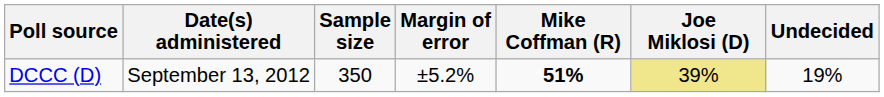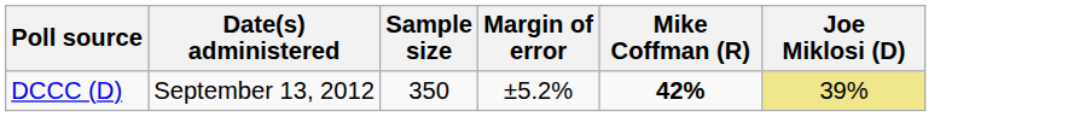 <table class="wikitable">
 <tr>
 <th>Poll source</th>
 <th>Date(s)<br>administered</th>
 <th>Sample<br>size</th>
 <th>Margin of<br>error</th>
 <th style="width:100px;">Mike<br>Coffman (R)</th>
 <th style="width:100px;">Joe<br>Miklosi (D)</th>
-<th>Undecided</th>
 </tr>
 <tr>
 <td><a href='#'>DCCC (D)</a></td>
 <td align=center>September 13, 2012</td>
 <td align=center>350</td>
 <td align=center>±5.2%</td>
-<td align=center ><strong>51%</strong></td>
+<td align=center ><strong>42%</strong></td>
 <td align=center style="background: khaki;">39%</td>
-<td align=center>19%</td>
 </tr>
 </table>
